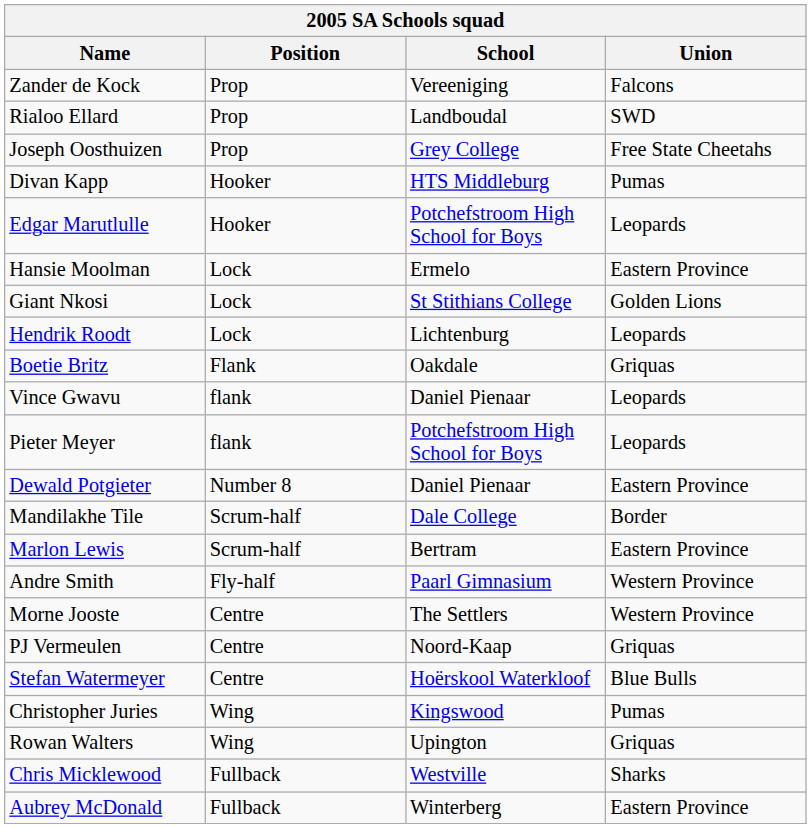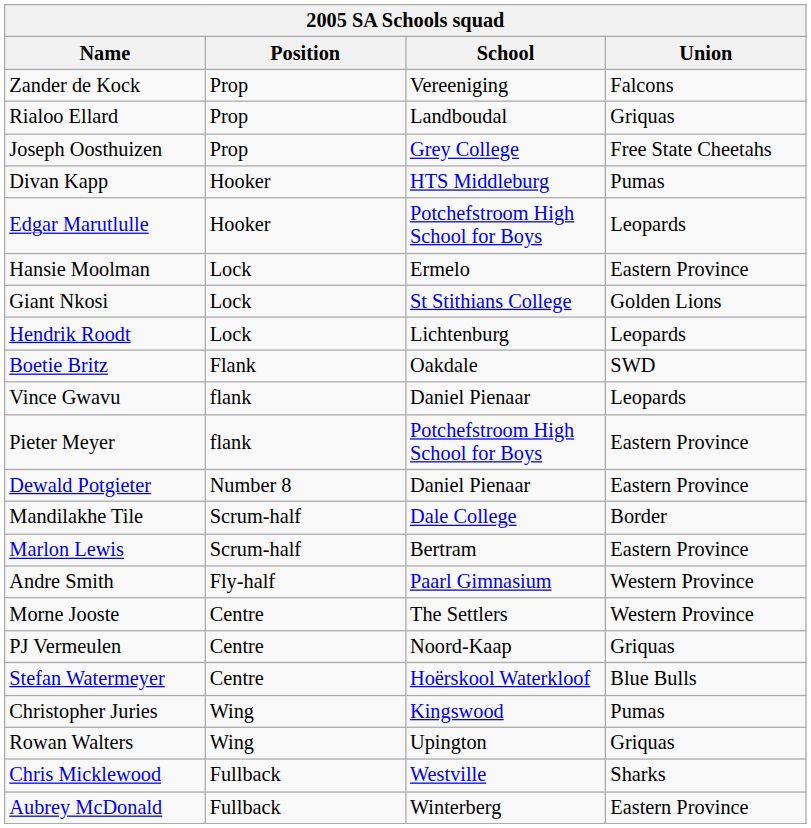 <table class="wikitable" style="text-align:left; width:50%">
 <tr>
 <th colspan="100%">2005 SA Schools squad</th>
 </tr>
 <tr>
 <th style="width:25%;">Name</th>
 <th style="width:25%;">Position</th>
 <th style="width:25%;">School</th>
 <th style="width:25%;">Union</th>
 </tr>
 <tr>
 <td>Zander de Kock</td>
 <td>Prop</td>
 <td>Vereeniging</td>
 <td>Falcons</td>
 </tr>
 <tr>
 <td>Rialoo Ellard</td>
 <td>Prop</td>
 <td>Landboudal</td>
-<td>SWD</td>
+<td>Griquas</td>
 </tr>
 <tr>
 <td>Joseph Oosthuizen</td>
 <td>Prop</td>
 <td><a href='#'>Grey College</a></td>
 <td>Free State Cheetahs</td>
 </tr>
 <tr>
 <td>Divan Kapp</td>
 <td>Hooker</td>
 <td><a href='#'>HTS Middleburg</a></td>
 <td>Pumas</td>
 </tr>
 <tr>
 <td><a href='#'>Edgar Marutlulle</a></td>
 <td>Hooker</td>
 <td><a href='#'>Potchefstroom High School for Boys</a></td>
 <td>Leopards</td>
 </tr>
 <tr>
 <td>Hansie Moolman</td>
 <td>Lock</td>
 <td>Ermelo</td>
 <td>Eastern Province</td>
 </tr>
 <tr>
 <td>Giant Nkosi</td>
 <td>Lock</td>
 <td><a href='#'>St Stithians College</a></td>
 <td>Golden Lions</td>
 </tr>
 <tr>
 <td><a href='#'>Hendrik Roodt</a></td>
 <td>Lock</td>
 <td>Lichtenburg</td>
 <td>Leopards</td>
 </tr>
 <tr>
 <td><a href='#'>Boetie Britz</a></td>
 <td>Flank</td>
 <td>Oakdale</td>
-<td>Griquas</td>
+<td>SWD</td>
 </tr>
 <tr>
 <td>Vince Gwavu</td>
 <td>flank</td>
 <td>Daniel Pienaar</td>
 <td>Leopards</td>
 </tr>
 <tr>
 <td>Pieter Meyer</td>
 <td>flank</td>
 <td><a href='#'>Potchefstroom High School for Boys</a></td>
-<td>Leopards</td>
+<td>Eastern Province</td>
 </tr>
 <tr>
 <td><a href='#'>Dewald Potgieter</a></td>
 <td>Number 8</td>
 <td>Daniel Pienaar</td>
 <td>Eastern Province</td>
 </tr>
 <tr>
 <td>Mandilakhe Tile</td>
 <td>Scrum-half</td>
 <td><a href='#'>Dale College</a></td>
 <td>Border</td>
 </tr>
 <tr>
 <td><a href='#'>Marlon Lewis</a></td>
 <td>Scrum-half</td>
 <td>Bertram</td>
 <td>Eastern Province</td>
 </tr>
 <tr>
 <td>Andre Smith</td>
 <td>Fly-half</td>
 <td><a href='#'>Paarl Gimnasium</a></td>
 <td>Western Province</td>
 </tr>
 <tr>
 <td>Morne Jooste</td>
 <td>Centre</td>
 <td>The Settlers</td>
 <td>Western Province</td>
 </tr>
 <tr>
 <td>PJ Vermeulen</td>
 <td>Centre</td>
 <td>Noord-Kaap</td>
 <td>Griquas</td>
 </tr>
 <tr>
 <td><a href='#'>Stefan Watermeyer</a></td>
 <td>Centre</td>
 <td><a href='#'>Hoërskool Waterkloof</a></td>
 <td>Blue Bulls</td>
 </tr>
 <tr>
 <td>Christopher Juries</td>
 <td>Wing</td>
 <td><a href='#'>Kingswood</a></td>
 <td>Pumas</td>
 </tr>
 <tr>
 <td>Rowan Walters</td>
 <td>Wing</td>
 <td>Upington</td>
 <td>Griquas</td>
 </tr>
 <tr>
 <td><a href='#'>Chris Micklewood</a></td>
 <td>Fullback</td>
 <td><a href='#'>Westville</a></td>
 <td>Sharks</td>
 </tr>
 <tr>
 <td><a href='#'>Aubrey McDonald</a></td>
 <td>Fullback</td>
 <td>Winterberg</td>
 <td>Eastern Province</td>
 </tr>
 <tr>
 </tr>
 </table>
